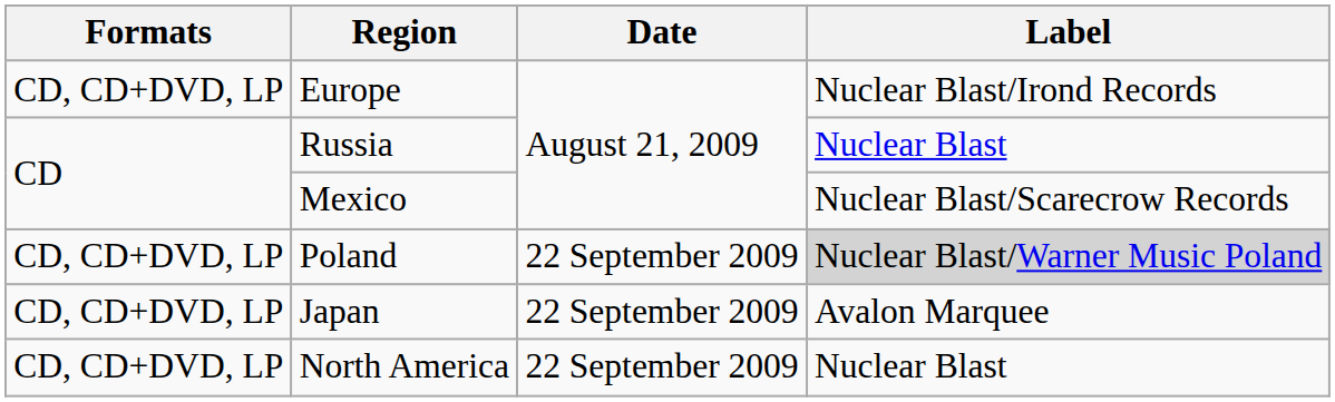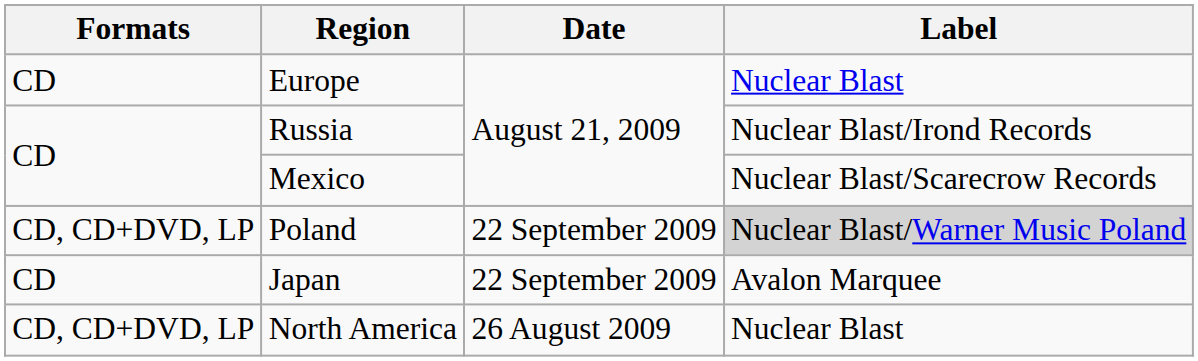 <table class="wikitable plainrowheaders">
 <tr>
 <th scope="col">Formats</th>
 <th scope="col">Region</th>
 <th scope="col">Date</th>
 <th scope="col">Label</th>
 </tr>
 <tr>
-<td>CD, CD+DVD, LP</td>
+<td>CD</td>
 <td>Europe</td>
 <td rowspan=3>August 21, 2009</td>
-<td>Nuclear Blast/Irond Records</td>
+<td><a href='#'>Nuclear Blast</a></td>
 </tr>
 <tr>
 <td rowspan=2>CD</td>
 <td>Russia</td>
-<td><a href='#'>Nuclear Blast</a></td>
+<td>Nuclear Blast/Irond Records</td>
 </tr>
 <tr>
 <td>Mexico</td>
 <td>Nuclear Blast/Scarecrow Records</td>
 </tr>
 <tr>
 <td>CD, CD+DVD, LP</td>
 <td>Poland</td>
 <td>22 September 2009</td>
 <td style="background: lightgrey;">Nuclear Blast/<a href='#'>Warner Music Poland</a></td>
 </tr>
 <tr>
-<td>CD, CD+DVD, LP</td>
+<td>CD</td>
 <td>Japan</td>
 <td>22 September 2009</td>
 <td>Avalon Marquee</td>
 </tr>
 <tr>
 <td>CD, CD+DVD, LP</td>
 <td>North America</td>
-<td>22 September 2009</td>
+<td>26 August 2009</td>
 <td>Nuclear Blast</td>
 </tr>
 </table>
